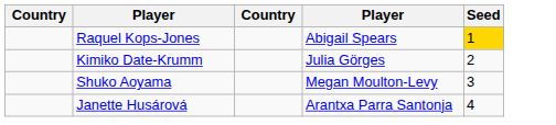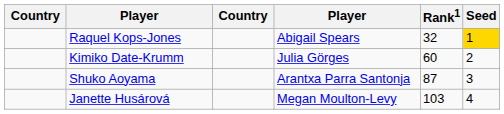 <table class="sortable wikitable">
 <tr>
 <th width="70">Country</th>
 <th width="175">Player</th>
 <th width="70">Country</th>
 <th width="175">Player</th>
+<th>Rank<sup>1</sup></th>
 <th>Seed</th>
 </tr>
 <tr>
 <td></td>
 <td><a href='#'>Raquel Kops-Jones</a></td>
 <td></td>
 <td><a href='#'>Abigail Spears</a></td>
+<td>32</td>
 <td style="background: gold;">1</td>
 </tr>
 <tr>
 <td></td>
 <td><a href='#'>Kimiko Date-Krumm</a></td>
 <td></td>
 <td><a href='#'>Julia Görges</a></td>
+<td>60</td>
 <td>2</td>
 </tr>
 <tr>
 <td></td>
 <td><a href='#'>Shuko Aoyama</a></td>
 <td></td>
-<td><a href='#'>Megan Moulton-Levy</a></td>
+<td><a href='#'>Arantxa Parra Santonja</a></td>
+<td>87</td>
 <td>3</td>
 </tr>
 <tr>
 <td></td>
 <td><a href='#'>Janette Husárová</a></td>
 <td></td>
-<td><a href='#'>Arantxa Parra Santonja</a></td>
+<td><a href='#'>Megan Moulton-Levy</a></td>
+<td>103</td>
 <td>4</td>
 </tr>
 </table>
